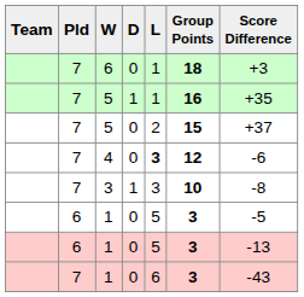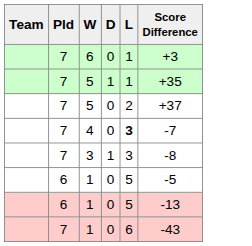 <table style=border-collapse:collapse border=1 cellspacing=0 cellpadding=5>
 <tr align=center bgcolor=#efefef>
 <th>Team</th>
 <th>Pld</th>
 <th>W</th>
 <th>D</th>
 <th>L</th>
-<th><small>Group<br>Points</small></th>
 <th><small>Score<br>Difference</small></th>
 </tr>
 <tr align=center style="background:#cfc;">
 <td style="text-align:left;"> </td>
 <td>7</td>
 <td>6</td>
 <td>0</td>
 <td>1</td>
-<td><strong>18</strong></td>
 <td>+3</td>
 </tr>
 <tr align=center style="background:#cfc;">
 <td style="text-align:left;"> </td>
 <td>7</td>
 <td>5</td>
 <td>1</td>
 <td>1</td>
-<td><strong>16</strong></td>
 <td>+35</td>
 </tr>
 <tr align=center style="background:#ffffff;">
 <td style="text-align:left;"> </td>
 <td>7</td>
 <td>5</td>
 <td>0</td>
 <td>2</td>
-<td><strong>15</strong></td>
 <td>+37</td>
 </tr>
 <tr align=center style="background:#ffffff;">
 <td style="text-align:left;"> </td>
 <td>7</td>
 <td>4</td>
 <td>0</td>
 <td><strong>3</strong></td>
-<td><strong>12</strong></td>
-<td>-6</td>
+<td>-7</td>
 </tr>
 <tr align=center style="background:#ffffff">
 <td style="text-align:left;"> </td>
 <td>7</td>
 <td>3</td>
 <td>1</td>
 <td>3</td>
-<td><strong>10</strong></td>
 <td>-8</td>
 </tr>
 <tr align=center style="background:#ffffff;">
 <td style="text-align:left;"> </td>
 <td>6</td>
 <td>1</td>
 <td>0</td>
 <td>5</td>
-<td><strong>3</strong></td>
 <td>-5</td>
 </tr>
 <tr align=center style="background:#ffcccc;">
 <td style="text-align:left;"> </td>
 <td>6</td>
 <td>1</td>
 <td>0</td>
 <td>5</td>
-<td><strong>3</strong></td>
 <td>-13</td>
 </tr>
 <tr align=center style="background:#ffcccc;">
 <td style="text-align:left;"> </td>
 <td>7</td>
 <td>1</td>
 <td>0</td>
 <td>6</td>
-<td><strong>3</strong></td>
 <td>-43</td>
 </tr>
 </table>
